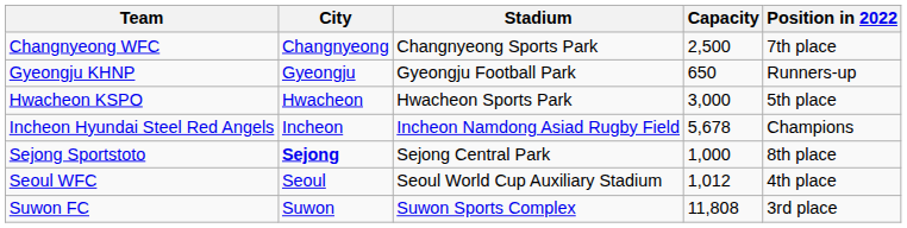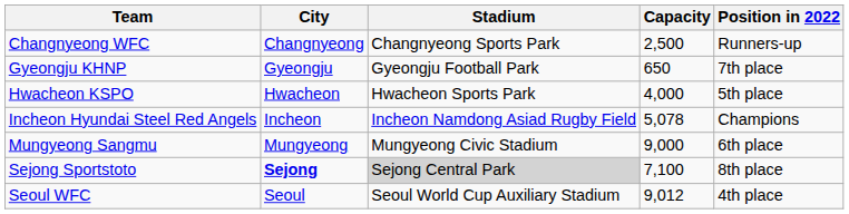 <table class="wikitable sortable">
 <tr>
 <th>Team</th>
 <th>City</th>
 <th>Stadium</th>
 <th>Capacity</th>
 <th data-sort-type="number">Position in <a href='#'>2022</a></th>
 </tr>
 <tr>
 <td><a href='#'>Changnyeong WFC</a></td>
 <td><a href='#'>Changnyeong</a></td>
 <td>Changnyeong Sports Park</td>
 <td>2,500</td>
-<td>7th place</td>
+<td>Runners-up</td>
 </tr>
 <tr>
 <td><a href='#'>Gyeongju KHNP</a></td>
 <td><a href='#'>Gyeongju</a></td>
 <td>Gyeongju Football Park</td>
 <td>650</td>
-<td>Runners-up</td>
+<td>7th place</td>
 </tr>
 <tr>
 <td><a href='#'>Hwacheon KSPO</a></td>
 <td><a href='#'>Hwacheon</a></td>
 <td>Hwacheon Sports Park</td>
-<td>3,000</td>
+<td>4,000</td>
 <td>5th place</td>
 </tr>
 <tr>
 <td><a href='#'>Incheon Hyundai Steel Red Angels</a></td>
 <td><a href='#'>Incheon</a></td>
 <td><a href='#'>Incheon Namdong Asiad Rugby Field</a></td>
-<td>5,678</td>
+<td>5,078</td>
 <td>Champions</td>
+</tr>
+<tr>
+<td><a href='#'>Mungyeong Sangmu</a></td>
+<td><a href='#'>Mungyeong</a></td>
+<td>Mungyeong Civic Stadium</td>
+<td>9,000</td>
+<td>6th place</td>
 </tr>
 <tr>
 <td><a href='#'>Sejong Sportstoto</a></td>
 <td><strong><a href='#'>Sejong</a></strong></td>
-<td>Sejong Central Park</td>
-<td>1,000</td>
+<td style="background: lightgrey;">Sejong Central Park</td>
+<td>7,100</td>
 <td>8th place</td>
 </tr>
 <tr>
 <td><a href='#'>Seoul WFC</a></td>
 <td><a href='#'>Seoul</a></td>
 <td>Seoul World Cup Auxiliary Stadium</td>
-<td>1,012</td>
+<td>9,012</td>
 <td>4th place</td>
 </tr>
-<tr>
-<td><a href='#'>Suwon FC</a></td>
-<td><a href='#'>Suwon</a></td>
-<td><a href='#'>Suwon Sports Complex</a></td>
-<td>11,808</td>
-<td>3rd place</td>
-</tr>
 </table>
